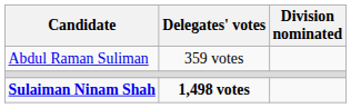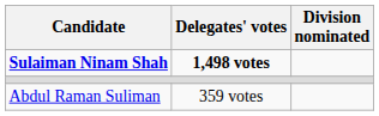 <table class=wikitable>
 <tr>
 <th>Candidate</th>
 <th>Delegates' votes</th>
 <th>Division<br>nominated</th>
 </tr>
 <tr>
-<td><a href='#'>Abdul Raman Suliman</a></td>
-<td align=center>359 votes</td>
-<td align=center></td>
+<td><strong><a href='#'>Sulaiman Ninam Shah</a></strong></td>
+<td align=center><strong>1,498 votes</strong></td>
+<td align=center><strong></strong></td>
 </tr>
 <tr>
 <td colspan=3 bgcolor=dcdcdc></td>
 </tr>
 <tr>
-<td><strong><a href='#'>Sulaiman Ninam Shah</a></strong></td>
-<td align=center><strong>1,498 votes</strong></td>
-<td align=center><strong></strong></td>
+<td><a href='#'>Abdul Raman Suliman</a></td>
+<td align=center>359 votes</td>
+<td align=center></td>
 </tr>
 </table>
